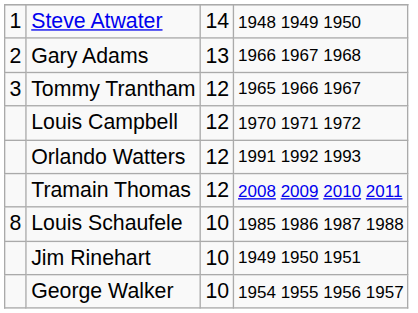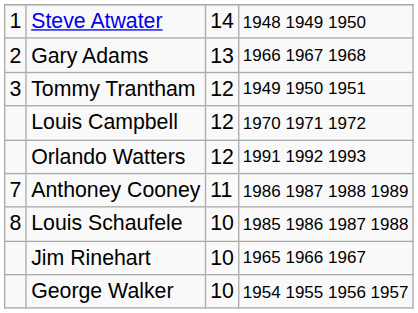 <table class="wikitable">
 <tr>
 </tr>
 <tr>
 <td>1</td>
 <td><a href='#'>Steve Atwater</a></td>
 <td>14</td>
 <td style="font-size:80%;">1948 1949 1950</td>
 </tr>
 <tr>
 <td>2</td>
 <td>Gary Adams</td>
 <td>13</td>
 <td style="font-size:80%;">1966 1967 1968</td>
 </tr>
 <tr>
 <td>3</td>
 <td>Tommy Trantham</td>
 <td>12</td>
-<td style="font-size:80%;">1965 1966 1967</td>
+<td style="font-size:80%;">1949 1950 1951</td>
 </tr>
 <tr>
 <td></td>
 <td>Louis Campbell</td>
 <td>12</td>
 <td style="font-size:80%;">1970 1971 1972</td>
 </tr>
 <tr>
 <td></td>
 <td>Orlando Watters</td>
 <td>12</td>
 <td style="font-size:80%;">1991 1992 1993</td>
 </tr>
 <tr>
-<td></td>
-<td>Tramain Thomas</td>
-<td>12</td>
-<td style="font-size:80%;"><a href='#'>2008</a> <a href='#'>2009</a> <a href='#'>2010</a> <a href='#'>2011</a></td>
+<td>7</td>
+<td>Anthoney Cooney</td>
+<td>11</td>
+<td style="font-size:80%;">1986 1987 1988 1989</td>
 </tr>
 <tr>
 <td>8</td>
 <td>Louis Schaufele</td>
 <td>10</td>
 <td style="font-size:80%;">1985 1986 1987 1988</td>
 </tr>
 <tr>
 <td></td>
 <td>Jim Rinehart</td>
 <td>10</td>
-<td style="font-size:80%;">1949 1950 1951</td>
+<td style="font-size:80%;">1965 1966 1967</td>
 </tr>
 <tr>
 <td></td>
 <td>George Walker</td>
 <td>10</td>
 <td style="font-size:80%;">1954 1955 1956 1957</td>
 </tr>
 </table>
